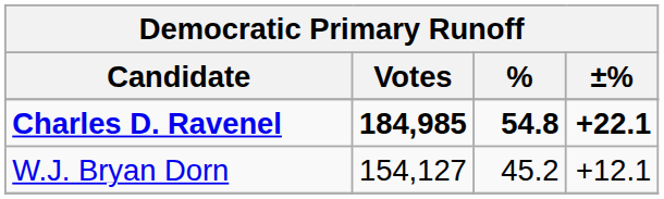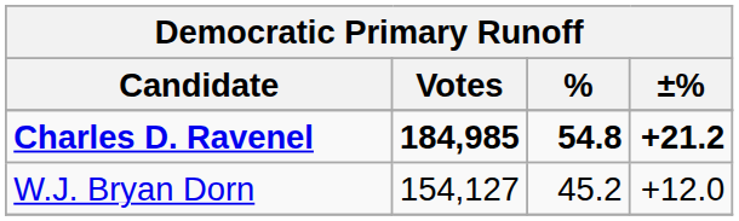 <table class="wikitable" align="left" style="margin:1em 1em 1em 0; background: #f9f9f9; font-size: 95%;">
 <tr style="background-color:#E9E9E9">
 <th colspan="4">Democratic Primary Runoff</th>
 </tr>
 <tr style="background-color:#E9E9E9">
 <th colspan="1" style="width: 170px">Candidate</th>
 <th style="width: 50px">Votes</th>
 <th style="width: 40px">%</th>
 <th style="width: 40px">±%</th>
 </tr>
 <tr>
 </tr>
 <tr>
 <td><strong><a href='#'>Charles D. Ravenel</a></strong></td>
 <td align="right"><strong>184,985</strong></td>
 <td align="right"><strong>54.8</strong></td>
-<td align="right"><strong>+22.1</strong></td>
+<td align="right"><strong>+21.2</strong></td>
 </tr>
 <tr>
 <td><a href='#'>W.J. Bryan Dorn</a></td>
 <td align="right">154,127</td>
 <td align="right">45.2</td>
-<td align="right">+12.1</td>
+<td align="right">+12.0</td>
 </tr>
 <tr>
 </tr>
 </table>
